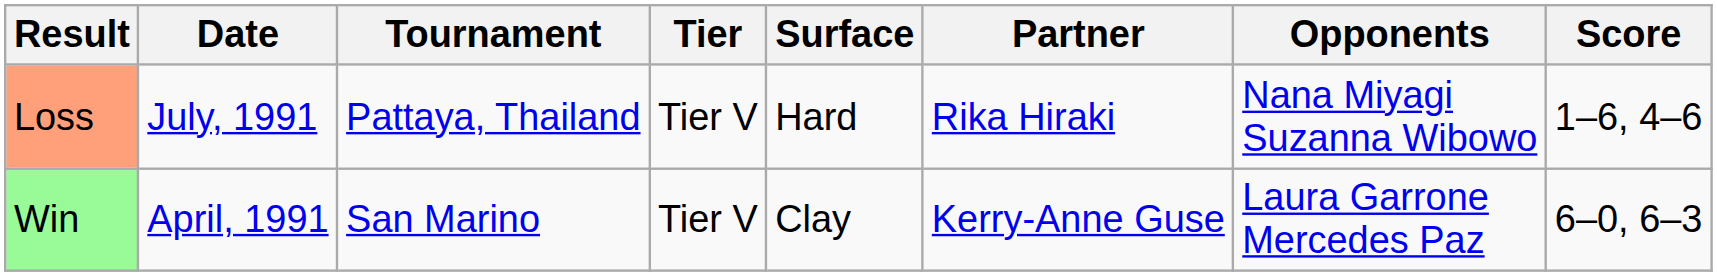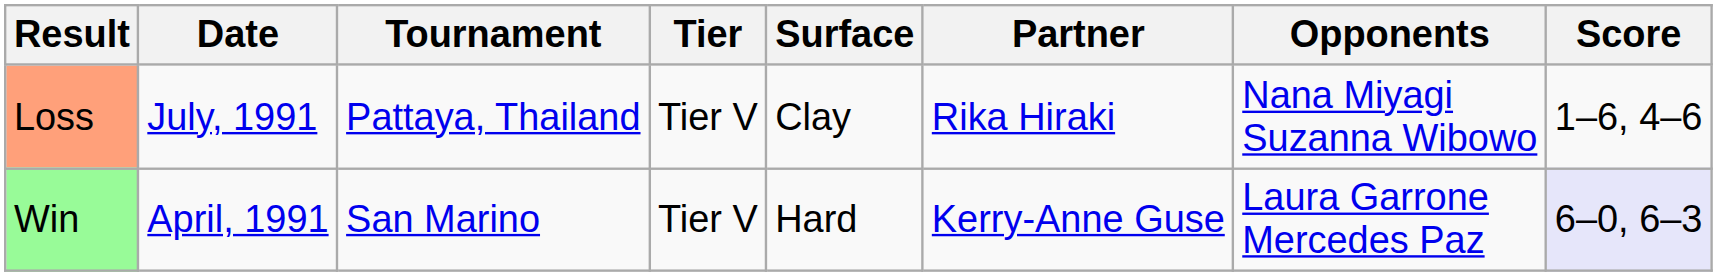 <table class="sortable wikitable">
 <tr>
 <th>Result</th>
 <th>Date</th>
 <th>Tournament</th>
 <th>Tier</th>
 <th>Surface</th>
 <th>Partner</th>
 <th>Opponents</th>
 <th class="unsortable">Score</th>
 </tr>
 <tr>
 <td style="background:#FFA07A;">Loss</td>
 <td><a href='#'>July, 1991</a></td>
 <td><a href='#'>Pattaya, Thailand</a></td>
 <td>Tier V</td>
-<td>Hard</td>
+<td>Clay</td>
 <td> <a href='#'>Rika Hiraki</a></td>
 <td> <a href='#'>Nana Miyagi</a><br> <a href='#'>Suzanna Wibowo</a></td>
 <td>1–6, 4–6</td>
 </tr>
 <tr>
 <td style="background:#98FB98;">Win</td>
 <td><a href='#'>April, 1991</a></td>
 <td><a href='#'>San Marino</a></td>
 <td>Tier V</td>
-<td>Clay</td>
+<td>Hard</td>
 <td> <a href='#'>Kerry-Anne Guse</a></td>
 <td> <a href='#'>Laura Garrone</a> <br>  <a href='#'>Mercedes Paz</a></td>
-<td>6–0, 6–3</td>
+<td style="background: lavender;">6–0, 6–3</td>
 </tr>
 </table>
